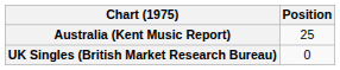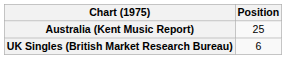 <table class="wikitable sortable plainrowheaders" style-"text-align:center">
 <tr>
 <th scope=col>Chart (1975)</th>
 <th scope=col>Position</th>
 </tr>
 <tr>
 <th scope=row>Australia (Kent Music Report)</th>
 <td style="text-align:center;">25</td>
 </tr>
 <tr>
 <th scope=row>UK Singles (British Market Research Bureau)</th>
-<td style="text-align:center;">0</td>
+<td style="text-align:center;">6</td>
 </tr>
 </table>
